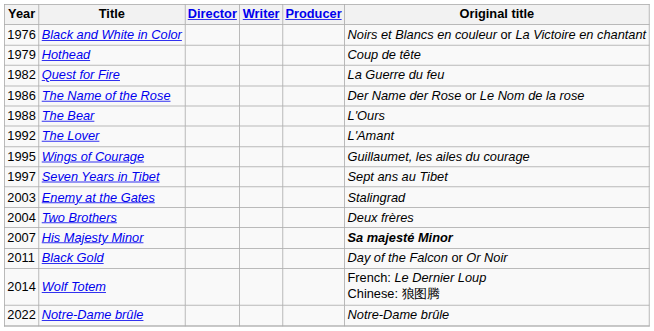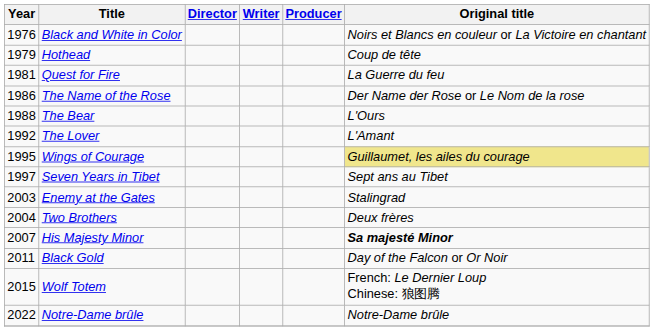 <table class="wikitable sortable">
 <tr>
 <th>Year</th>
 <th>Title</th>
 <th><a href='#'>Director</a></th>
 <th><a href='#'>Writer</a></th>
 <th><a href='#'>Producer</a></th>
 <th class=unsortable>Original title</th>
 </tr>
 <tr>
 <td>1976</td>
 <td><em><a href='#'>Black and White in Color</a></em></td>
 <td></td>
 <td></td>
 <td></td>
 <td><em>Noirs et Blancs en couleur</em> or <em>La Victoire en chantant</em></td>
 </tr>
 <tr>
 <td>1979</td>
 <td><em><a href='#'>Hothead</a></em></td>
 <td></td>
 <td></td>
 <td></td>
 <td><em>Coup de tête</em></td>
 </tr>
 <tr>
-<td>1982</td>
+<td>1981</td>
 <td><em><a href='#'>Quest for Fire</a></em></td>
 <td></td>
 <td></td>
 <td></td>
 <td><em>La Guerre du feu</em></td>
 </tr>
 <tr>
 <td>1986</td>
 <td><em><a href='#'>The Name of the Rose</a></em></td>
 <td></td>
 <td></td>
 <td></td>
 <td><em>Der Name der Rose</em> or <em>Le Nom de la rose</em></td>
 </tr>
 <tr>
 <td>1988</td>
 <td><em><a href='#'>The Bear</a></em></td>
 <td></td>
 <td></td>
 <td></td>
 <td><em>L'Ours</em></td>
 </tr>
 <tr>
 <td>1992</td>
 <td><em><a href='#'>The Lover</a></em></td>
 <td></td>
 <td></td>
 <td></td>
 <td><em>L'Amant</em></td>
 </tr>
 <tr>
 <td>1995</td>
 <td><em><a href='#'>Wings of Courage</a></em></td>
 <td></td>
 <td></td>
 <td></td>
-<td><em>Guillaumet, les ailes du courage</em></td>
+<td style="background: khaki;"><em>Guillaumet, les ailes du courage</em></td>
 </tr>
 <tr>
 <td>1997</td>
 <td><em><a href='#'>Seven Years in Tibet</a></em></td>
 <td></td>
 <td></td>
 <td></td>
 <td><em>Sept ans au Tibet</em></td>
 </tr>
 <tr>
 <td>2003</td>
 <td><em><a href='#'>Enemy at the Gates</a></em></td>
 <td></td>
 <td></td>
 <td></td>
 <td><em>Stalingrad</em></td>
 </tr>
 <tr>
 <td>2004</td>
 <td><em><a href='#'>Two Brothers</a></em></td>
 <td></td>
 <td></td>
 <td></td>
 <td><em>Deux frères</em></td>
 </tr>
 <tr>
 <td>2007</td>
 <td><em><a href='#'>His Majesty Minor</a></em></td>
 <td></td>
 <td></td>
 <td></td>
 <td><strong><em>Sa majesté Minor</em></strong></td>
 </tr>
 <tr>
 <td>2011</td>
 <td><em><a href='#'>Black Gold</a></em></td>
 <td></td>
 <td></td>
 <td></td>
 <td><em>Day of the Falcon</em> or <em>Or Noir</em></td>
 </tr>
 <tr>
-<td>2014</td>
+<td>2015</td>
 <td><em><a href='#'>Wolf Totem</a></em></td>
 <td></td>
 <td></td>
 <td></td>
 <td>French: <em>Le Dernier Loup</em><br>Chinese: 狼图腾</td>
 </tr>
 <tr>
 <td>2022</td>
 <td><em><a href='#'>Notre-Dame brûle</a></em></td>
 <td></td>
 <td></td>
 <td></td>
 <td><em>Notre-Dame brûle</em></td>
 </tr>
 <tr>
 </tr>
 </table>
